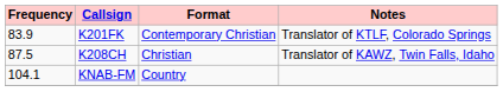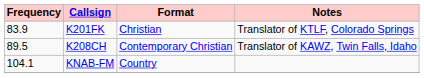 <table class="wikitable">
 <tr>
 <th style="background:#ffcccc;">Frequency</th>
 <th style="background:#ffcccc;"><a href='#'>Callsign</a></th>
 <th style="background:#ffcccc;">Format</th>
 <th style="background:#ffcccc;">Notes</th>
 </tr>
 <tr>
 <td>83.9</td>
 <td><a href='#'>K201FK</a></td>
-<td><a href='#'>Contemporary Christian</a></td>
+<td><a href='#'>Christian</a></td>
 <td>Translator of <a href='#'>KTLF</a>, <a href='#'>Colorado Springs</a></td>
 </tr>
 <tr>
-<td>87.5</td>
+<td>89.5</td>
 <td><a href='#'>K208CH</a></td>
-<td><a href='#'>Christian</a></td>
+<td><a href='#'>Contemporary Christian</a></td>
 <td>Translator of <a href='#'>KAWZ</a>, <a href='#'>Twin Falls, Idaho</a></td>
 </tr>
 <tr>
 <td>104.1</td>
 <td><a href='#'>KNAB-FM</a></td>
 <td><a href='#'>Country</a></td>
 <td></td>
 </tr>
 <tr>
 </tr>
 </table>
